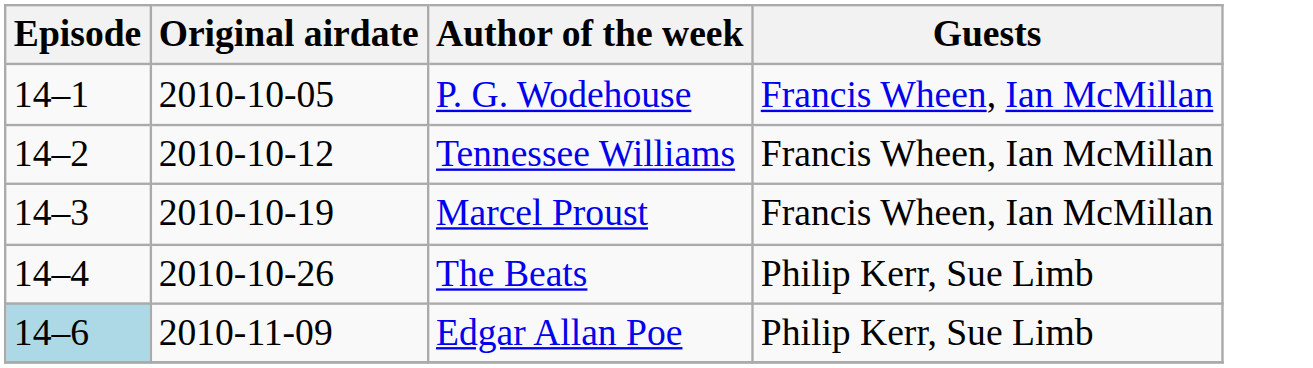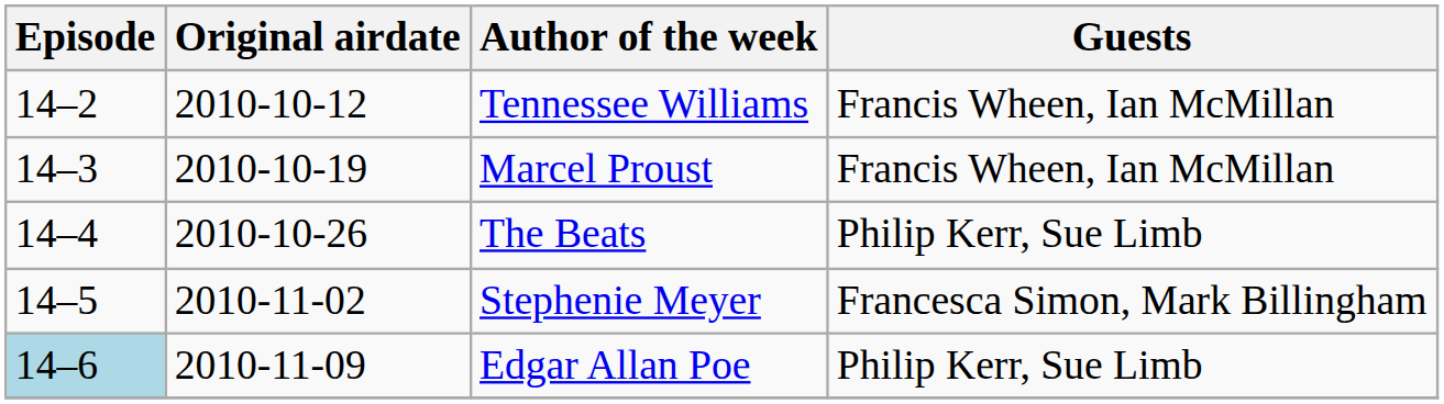 <table class="wikitable">
 <tr>
 <th>Episode</th>
 <th>Original airdate</th>
 <th>Author of the week</th>
 <th>Guests</th>
-</tr>
-<tr>
-<td>14–1</td>
-<td>2010-10-05</td>
-<td><a href='#'>P. G. Wodehouse</a></td>
-<td><a href='#'>Francis Wheen</a>, <a href='#'>Ian McMillan</a></td>
 </tr>
 <tr>
 <td>14–2</td>
 <td>2010-10-12</td>
 <td><a href='#'>Tennessee Williams</a></td>
 <td>Francis Wheen, Ian McMillan</td>
 </tr>
 <tr>
 <td>14–3</td>
 <td>2010-10-19</td>
 <td><a href='#'>Marcel Proust</a></td>
 <td>Francis Wheen, Ian McMillan</td>
 </tr>
 <tr>
 <td>14–4</td>
 <td>2010-10-26</td>
 <td><a href='#'>The Beats</a></td>
 <td>Philip Kerr, Sue Limb</td>
 </tr>
 <tr>
+<td>14–5</td>
+<td>2010-11-02</td>
+<td><a href='#'>Stephenie Meyer</a></td>
+<td>Francesca Simon, Mark Billingham</td>
+</tr>
+<tr>
 <td style="background: lightblue;">14–6</td>
 <td>2010-11-09</td>
 <td><a href='#'>Edgar Allan Poe</a></td>
 <td>Philip Kerr, Sue Limb</td>
 </tr>
 <tr>
 </tr>
 </table>
